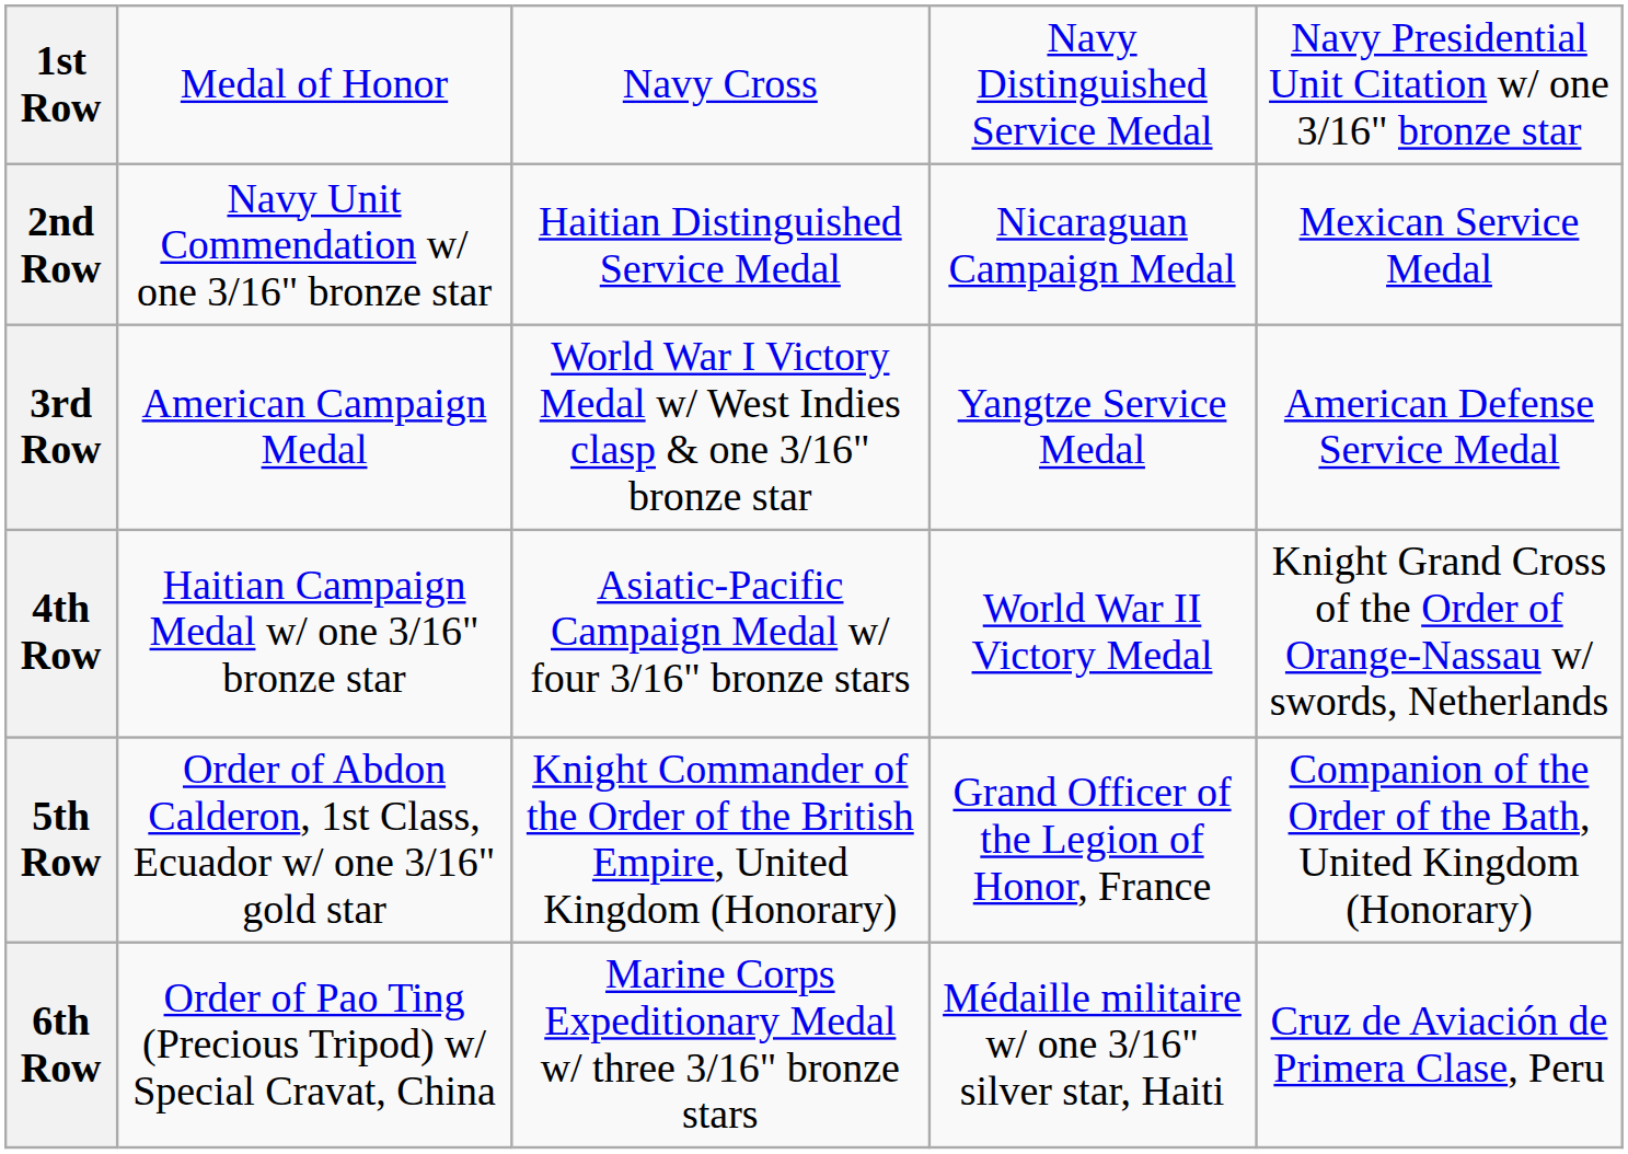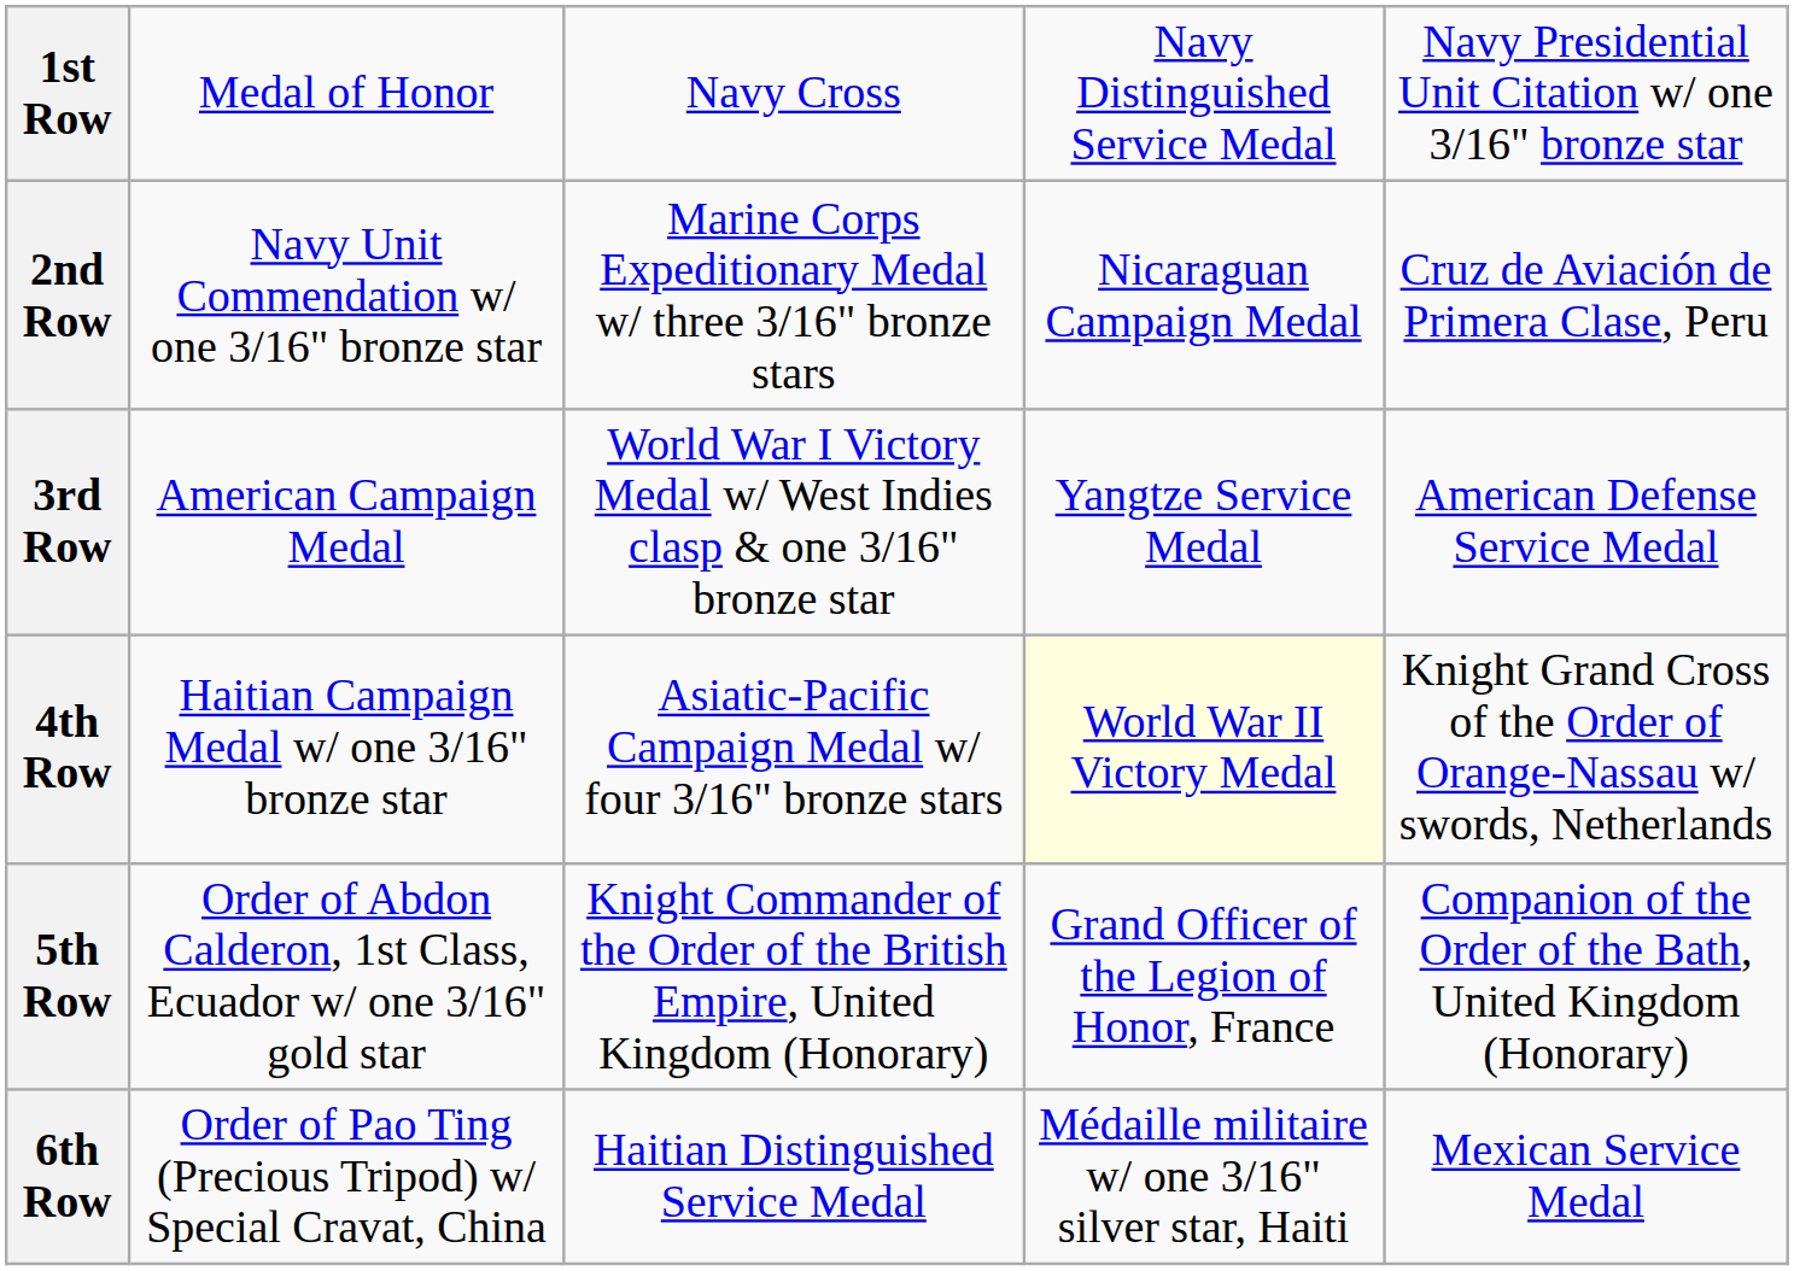 <table class="wikitable" style="margin:1em auto; text-align:center;">
 <tr>
 <th>1st Row</th>
 <td><a href='#'>Medal of Honor</a></td>
 <td><a href='#'>Navy Cross</a></td>
 <td><a href='#'>Navy Distinguished Service Medal</a></td>
 <td><a href='#'>Navy Presidential Unit Citation</a> w/ one 3/16" <a href='#'>bronze star</a></td>
 </tr>
 <tr>
 <th>2nd Row</th>
 <td><a href='#'>Navy Unit Commendation</a> w/ one 3/16" bronze star</td>
-<td><a href='#'>Haitian Distinguished Service Medal</a></td>
+<td><a href='#'>Marine Corps Expeditionary Medal</a> w/ three 3/16" bronze stars</td>
 <td><a href='#'>Nicaraguan Campaign Medal</a></td>
-<td><a href='#'>Mexican Service Medal</a></td>
+<td><a href='#'>Cruz de Aviación de Primera Clase</a>, Peru</td>
 </tr>
 <tr>
 <th>3rd Row</th>
 <td><a href='#'>American Campaign Medal</a></td>
 <td><a href='#'>World War I Victory Medal</a> w/ West Indies <a href='#'>clasp</a> & one 3/16" bronze star</td>
 <td><a href='#'>Yangtze Service Medal</a></td>
 <td><a href='#'>American Defense Service Medal</a></td>
 </tr>
 <tr>
 <th>4th Row</th>
 <td><a href='#'>Haitian Campaign Medal</a> w/ one 3/16" bronze star</td>
 <td><a href='#'>Asiatic-Pacific Campaign Medal</a> w/ four 3/16" bronze stars</td>
-<td><a href='#'>World War II Victory Medal</a></td>
+<td style="background: lightyellow;"><a href='#'>World War II Victory Medal</a></td>
 <td>Knight Grand Cross of the <a href='#'>Order of Orange-Nassau</a> w/ swords, Netherlands</td>
 </tr>
 <tr>
 <th>5th Row</th>
 <td><a href='#'>Order of Abdon Calderon</a>, 1st Class, Ecuador w/ one 3/16" gold star</td>
 <td><a href='#'>Knight Commander of the Order of the British Empire</a>, United Kingdom (Honorary)</td>
 <td><a href='#'>Grand Officer of the Legion of Honor</a>, France</td>
 <td><a href='#'>Companion of the Order of the Bath</a>, United Kingdom (Honorary)</td>
 </tr>
 <tr>
 <th>6th Row</th>
 <td><a href='#'>Order of Pao Ting</a> (Precious Tripod) w/ Special Cravat, China</td>
-<td><a href='#'>Marine Corps Expeditionary Medal</a> w/ three 3/16" bronze stars</td>
+<td><a href='#'>Haitian Distinguished Service Medal</a></td>
 <td><a href='#'>Médaille militaire</a> w/ one 3/16" silver star, Haiti</td>
-<td><a href='#'>Cruz de Aviación de Primera Clase</a>, Peru</td>
+<td><a href='#'>Mexican Service Medal</a></td>
 </tr>
 </table>
